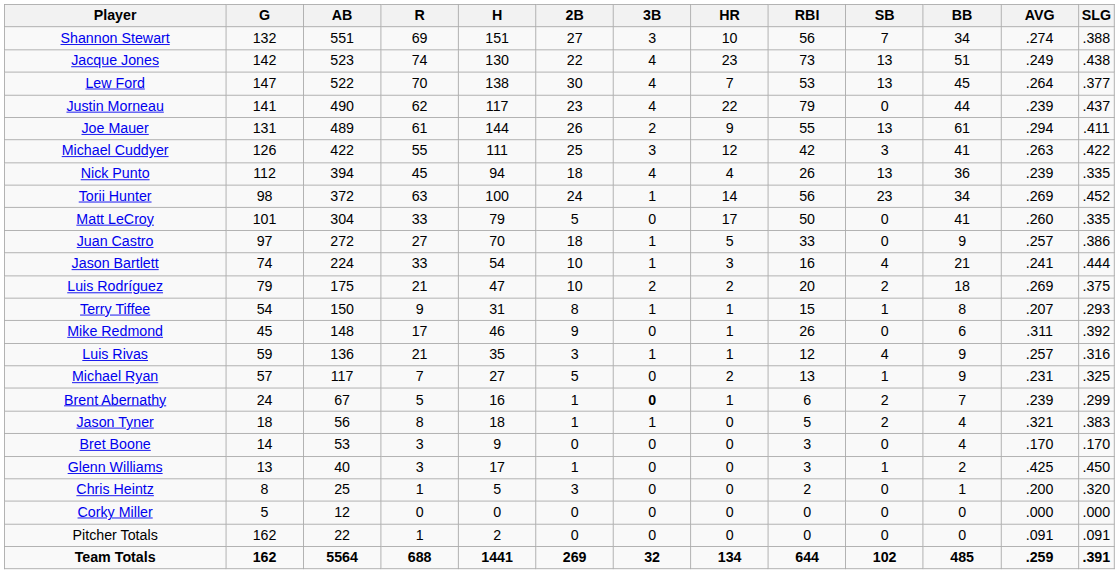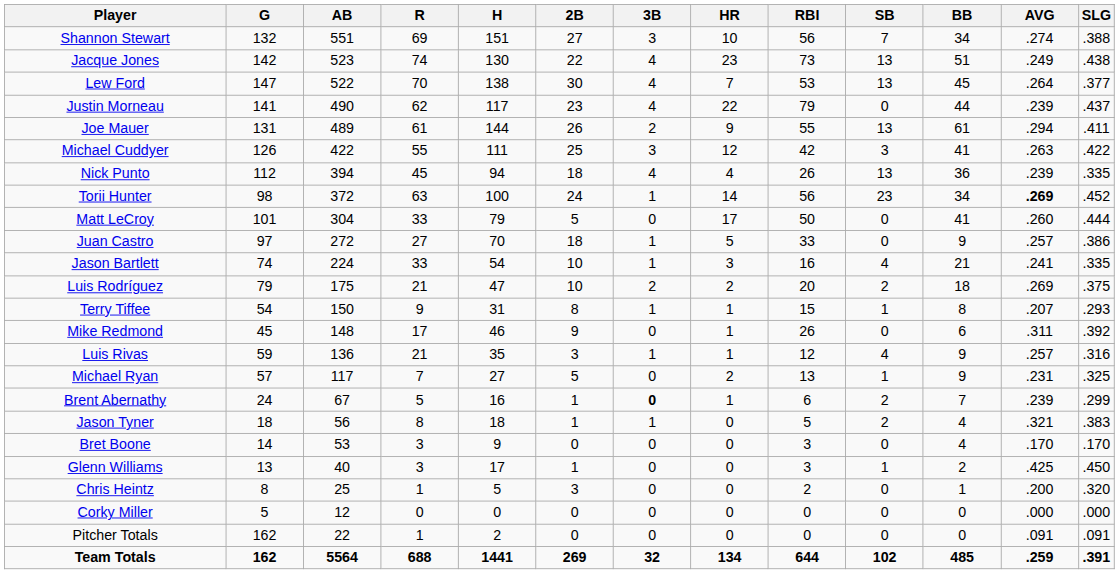 <table class=wikitable style="text-align:center">
 <tr>
 <th bgcolor="#DDDDFF" width="20%">Player</th>
 <th bgcolor="#DDDDFF" width="7%">G</th>
 <th bgcolor="#DDDDFF" width="7%">AB</th>
 <th bgcolor="#DDDDFF" width="7%">R</th>
 <th bgcolor="#DDDDFF" width="7%">H</th>
 <th bgcolor="#DDDDFF" width="7%">2B</th>
 <th bgcolor="#DDDDFF" width="7%">3B</th>
 <th bgcolor="#DDDDFF" width="7%">HR</th>
 <th bgcolor="#DDDDFF" width="7%">RBI</th>
 <th bgcolor="#DDDDFF" width="7%">SB</th>
 <th bgcolor="#DDDDFF" width="7%">BB</th>
 <th bgcolor="#DDDDFF" width="7%">AVG</th>
 <th bgcolor="#DDDDFF" width="7%">SLG</th>
 </tr>
 <tr>
 <td><a href='#'>Shannon Stewart</a></td>
 <td>132</td>
 <td>551</td>
 <td>69</td>
 <td>151</td>
 <td>27</td>
 <td>3</td>
 <td>10</td>
 <td>56</td>
 <td>7</td>
 <td>34</td>
 <td>.274</td>
 <td>.388</td>
 </tr>
 <tr>
 <td><a href='#'>Jacque Jones</a></td>
 <td>142</td>
 <td>523</td>
 <td>74</td>
 <td>130</td>
 <td>22</td>
 <td>4</td>
 <td>23</td>
 <td>73</td>
 <td>13</td>
 <td>51</td>
 <td>.249</td>
 <td>.438</td>
 </tr>
 <tr>
 <td><a href='#'>Lew Ford</a></td>
 <td>147</td>
 <td>522</td>
 <td>70</td>
 <td>138</td>
 <td>30</td>
 <td>4</td>
 <td>7</td>
 <td>53</td>
 <td>13</td>
 <td>45</td>
 <td>.264</td>
 <td>.377</td>
 </tr>
 <tr>
 <td><a href='#'>Justin Morneau</a></td>
 <td>141</td>
 <td>490</td>
 <td>62</td>
 <td>117</td>
 <td>23</td>
 <td>4</td>
 <td>22</td>
 <td>79</td>
 <td>0</td>
 <td>44</td>
 <td>.239</td>
 <td>.437</td>
 </tr>
 <tr>
 <td><a href='#'>Joe Mauer</a></td>
 <td>131</td>
 <td>489</td>
 <td>61</td>
 <td>144</td>
 <td>26</td>
 <td>2</td>
 <td>9</td>
 <td>55</td>
 <td>13</td>
 <td>61</td>
 <td>.294</td>
 <td>.411</td>
 </tr>
 <tr>
 <td><a href='#'>Michael Cuddyer</a></td>
 <td>126</td>
 <td>422</td>
 <td>55</td>
 <td>111</td>
 <td>25</td>
 <td>3</td>
 <td>12</td>
 <td>42</td>
 <td>3</td>
 <td>41</td>
 <td>.263</td>
 <td>.422</td>
 </tr>
 <tr>
 <td><a href='#'>Nick Punto</a></td>
 <td>112</td>
 <td>394</td>
 <td>45</td>
 <td>94</td>
 <td>18</td>
 <td>4</td>
 <td>4</td>
 <td>26</td>
 <td>13</td>
 <td>36</td>
 <td>.239</td>
 <td>.335</td>
 </tr>
 <tr>
 <td><a href='#'>Torii Hunter</a></td>
 <td>98</td>
 <td>372</td>
 <td>63</td>
 <td>100</td>
 <td>24</td>
 <td>1</td>
 <td>14</td>
 <td>56</td>
 <td>23</td>
 <td>34</td>
-<td>.269</td>
+<td><strong>.269</strong></td>
 <td>.452</td>
 </tr>
 <tr>
 <td><a href='#'>Matt LeCroy</a></td>
 <td>101</td>
 <td>304</td>
 <td>33</td>
 <td>79</td>
 <td>5</td>
 <td>0</td>
 <td>17</td>
 <td>50</td>
 <td>0</td>
 <td>41</td>
 <td>.260</td>
-<td>.335</td>
+<td>.444</td>
 </tr>
 <tr>
 <td><a href='#'>Juan Castro</a></td>
 <td>97</td>
 <td>272</td>
 <td>27</td>
 <td>70</td>
 <td>18</td>
 <td>1</td>
 <td>5</td>
 <td>33</td>
 <td>0</td>
 <td>9</td>
 <td>.257</td>
 <td>.386</td>
 </tr>
 <tr>
 <td><a href='#'>Jason Bartlett</a></td>
 <td>74</td>
 <td>224</td>
 <td>33</td>
 <td>54</td>
 <td>10</td>
 <td>1</td>
 <td>3</td>
 <td>16</td>
 <td>4</td>
 <td>21</td>
 <td>.241</td>
-<td>.444</td>
+<td>.335</td>
 </tr>
 <tr>
 <td><a href='#'>Luis Rodríguez</a></td>
 <td>79</td>
 <td>175</td>
 <td>21</td>
 <td>47</td>
 <td>10</td>
 <td>2</td>
 <td>2</td>
 <td>20</td>
 <td>2</td>
 <td>18</td>
 <td>.269</td>
 <td>.375</td>
 </tr>
 <tr>
 <td><a href='#'>Terry Tiffee</a></td>
 <td>54</td>
 <td>150</td>
 <td>9</td>
 <td>31</td>
 <td>8</td>
 <td>1</td>
 <td>1</td>
 <td>15</td>
 <td>1</td>
 <td>8</td>
 <td>.207</td>
 <td>.293</td>
 </tr>
 <tr>
 <td><a href='#'>Mike Redmond</a></td>
 <td>45</td>
 <td>148</td>
 <td>17</td>
 <td>46</td>
 <td>9</td>
 <td>0</td>
 <td>1</td>
 <td>26</td>
 <td>0</td>
 <td>6</td>
 <td>.311</td>
 <td>.392</td>
 </tr>
 <tr>
 <td><a href='#'>Luis Rivas</a></td>
 <td>59</td>
 <td>136</td>
 <td>21</td>
 <td>35</td>
 <td>3</td>
 <td>1</td>
 <td>1</td>
 <td>12</td>
 <td>4</td>
 <td>9</td>
 <td>.257</td>
 <td>.316</td>
 </tr>
 <tr>
 <td><a href='#'>Michael Ryan</a></td>
 <td>57</td>
 <td>117</td>
 <td>7</td>
 <td>27</td>
 <td>5</td>
 <td>0</td>
 <td>2</td>
 <td>13</td>
 <td>1</td>
 <td>9</td>
 <td>.231</td>
 <td>.325</td>
 </tr>
 <tr>
 <td><a href='#'>Brent Abernathy</a></td>
 <td>24</td>
 <td>67</td>
 <td>5</td>
 <td>16</td>
 <td>1</td>
 <td><strong>0</strong></td>
 <td>1</td>
 <td>6</td>
 <td>2</td>
 <td>7</td>
 <td>.239</td>
 <td>.299</td>
 </tr>
 <tr>
 <td><a href='#'>Jason Tyner</a></td>
 <td>18</td>
 <td>56</td>
 <td>8</td>
 <td>18</td>
 <td>1</td>
 <td>1</td>
 <td>0</td>
 <td>5</td>
 <td>2</td>
 <td>4</td>
 <td>.321</td>
 <td>.383</td>
 </tr>
 <tr>
 <td><a href='#'>Bret Boone</a></td>
 <td>14</td>
 <td>53</td>
 <td>3</td>
 <td>9</td>
 <td>0</td>
 <td>0</td>
 <td>0</td>
 <td>3</td>
 <td>0</td>
 <td>4</td>
 <td>.170</td>
 <td>.170</td>
 </tr>
 <tr>
 <td><a href='#'>Glenn Williams</a></td>
 <td>13</td>
 <td>40</td>
 <td>3</td>
 <td>17</td>
 <td>1</td>
 <td>0</td>
 <td>0</td>
 <td>3</td>
 <td>1</td>
 <td>2</td>
 <td>.425</td>
 <td>.450</td>
 </tr>
 <tr>
 <td><a href='#'>Chris Heintz</a></td>
 <td>8</td>
 <td>25</td>
 <td>1</td>
 <td>5</td>
 <td>3</td>
 <td>0</td>
 <td>0</td>
 <td>2</td>
 <td>0</td>
 <td>1</td>
 <td>.200</td>
 <td>.320</td>
 </tr>
 <tr>
 <td><a href='#'>Corky Miller</a></td>
 <td>5</td>
 <td>12</td>
 <td>0</td>
 <td>0</td>
 <td>0</td>
 <td>0</td>
 <td>0</td>
 <td>0</td>
 <td>0</td>
 <td>0</td>
 <td>.000</td>
 <td>.000</td>
 </tr>
 <tr>
 <td>Pitcher Totals</td>
 <td>162</td>
 <td>22</td>
 <td>1</td>
 <td>2</td>
 <td>0</td>
 <td>0</td>
 <td>0</td>
 <td>0</td>
 <td>0</td>
 <td>0</td>
 <td>.091</td>
 <td>.091</td>
 </tr>
 <tr>
 <td><strong>Team Totals</strong></td>
 <td><strong>162</strong></td>
 <td><strong>5564</strong></td>
 <td><strong>688</strong></td>
 <td><strong>1441</strong></td>
 <td><strong>269</strong></td>
 <td><strong>32</strong></td>
 <td><strong>134</strong></td>
 <td><strong>644</strong></td>
 <td><strong>102</strong></td>
 <td><strong>485</strong></td>
 <td><strong>.259</strong></td>
 <td><strong>.391</strong></td>
 </tr>
 </table>
